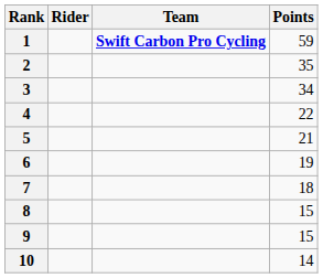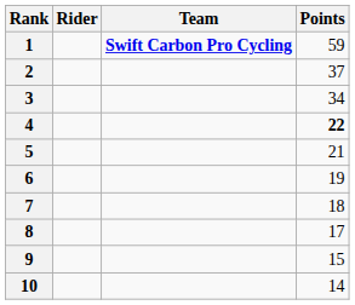 <table class="wikitable">
 <tr>
 <th scope="col">Rank</th>
 <th scope="col">Rider</th>
 <th scope="col">Team</th>
 <th scope="col">Points</th>
 </tr>
 <tr>
 <th scope="row">1</th>
 <td> </td>
 <td><strong><a href='#'>Swift Carbon Pro Cycling</a></strong></td>
 <td style="text-align:right;">59</td>
 </tr>
 <tr>
 <th scope="row">2</th>
 <td></td>
 <td></td>
-<td style="text-align:right;">35</td>
+<td style="text-align:right;">37</td>
 </tr>
 <tr>
 <th scope="row">3</th>
 <td> </td>
 <td></td>
 <td style="text-align:right;">34</td>
 </tr>
 <tr>
 <th scope="row">4</th>
 <td></td>
 <td></td>
-<td style="text-align:right;">22</td>
+<td style="text-align:right;"><strong>22</strong></td>
 </tr>
 <tr>
 <th scope="row">5</th>
 <td> </td>
 <td></td>
 <td style="text-align:right;">21</td>
 </tr>
 <tr>
 <th scope="row">6</th>
 <td> </td>
 <td></td>
 <td style="text-align:right;">19</td>
 </tr>
 <tr>
 <th scope="row">7</th>
 <td></td>
 <td></td>
 <td style="text-align:right;">18</td>
 </tr>
 <tr>
 <th scope="row">8</th>
 <td> </td>
 <td></td>
-<td style="text-align:right;">15</td>
+<td style="text-align:right;">17</td>
 </tr>
 <tr>
 <th scope="row">9</th>
 <td></td>
 <td></td>
 <td style="text-align:right;">15</td>
 </tr>
 <tr>
 <th scope="row">10</th>
 <td></td>
 <td></td>
 <td style="text-align:right;">14</td>
 </tr>
 </table>
